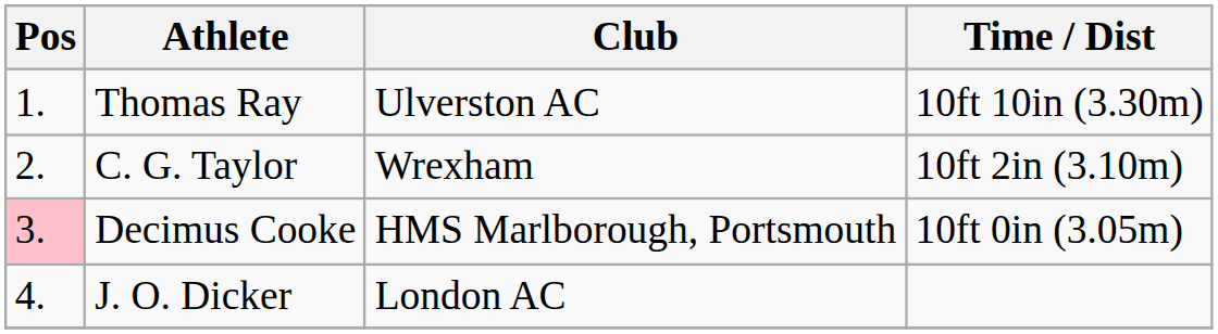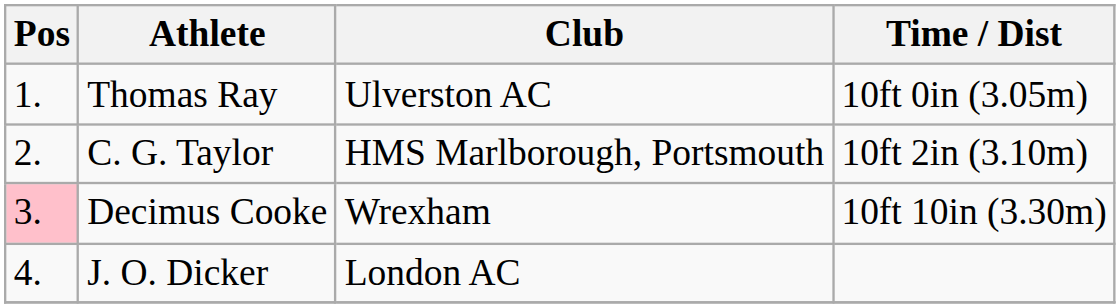 <table class="wikitable">
 <tr>
 <th>Pos</th>
 <th>Athlete</th>
 <th>Club</th>
 <th>Time / Dist</th>
 </tr>
 <tr>
 <td>1.</td>
 <td>Thomas Ray</td>
 <td>Ulverston AC</td>
-<td>10ft 10in (3.30m)</td>
+<td>10ft 0in (3.05m)</td>
 </tr>
 <tr>
 <td>2.</td>
 <td>C. G. Taylor</td>
-<td>Wrexham</td>
+<td>HMS Marlborough, Portsmouth</td>
 <td>10ft 2in (3.10m)</td>
 </tr>
 <tr>
 <td style="background: pink;">3.</td>
 <td>Decimus Cooke</td>
-<td>HMS Marlborough, Portsmouth</td>
-<td>10ft 0in (3.05m)</td>
+<td>Wrexham</td>
+<td>10ft 10in (3.30m)</td>
 </tr>
 <tr>
 <td>4.</td>
 <td>J. O. Dicker</td>
 <td>London AC</td>
 <td></td>
 </tr>
 <tr>
 </tr>
 </table>
